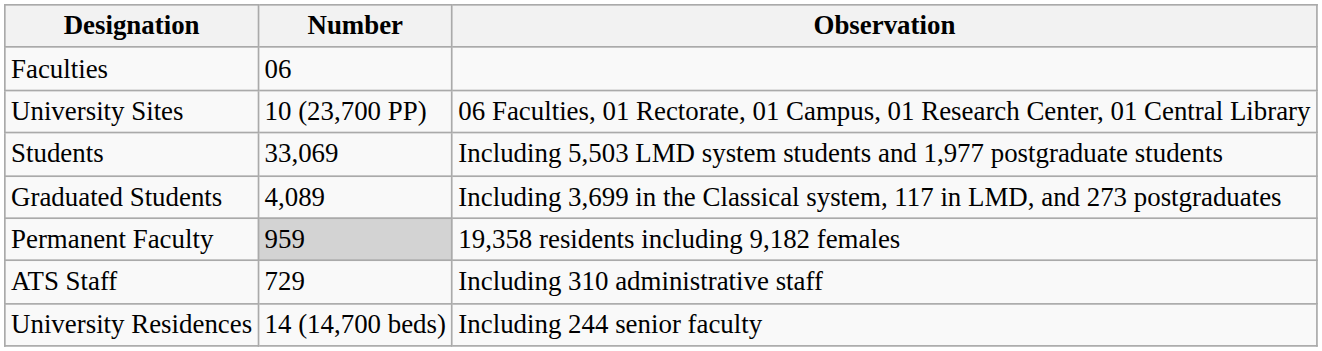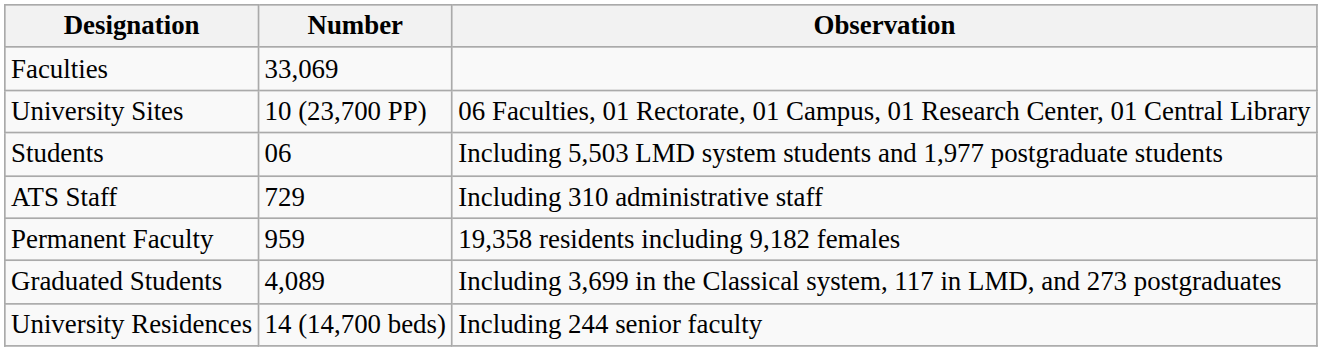 <table class="wikitable">
 <tr>
 <th>Designation</th>
 <th>Number</th>
 <th>Observation</th>
 </tr>
 <tr>
 <td>Faculties</td>
-<td>06</td>
+<td>33,069</td>
 <td></td>
 </tr>
 <tr>
 <td>University Sites</td>
 <td>10 (23,700 PP)</td>
 <td>06 Faculties, 01 Rectorate, 01 Campus, 01 Research Center, 01 Central Library</td>
 </tr>
 <tr>
 <td>Students</td>
-<td>33,069</td>
+<td>06</td>
 <td>Including 5,503 LMD system students and 1,977 postgraduate students</td>
+</tr>
+<tr>
+<td>ATS Staff</td>
+<td>729</td>
+<td>Including 310 administrative staff</td>
+</tr>
+<tr>
+<td>Permanent Faculty</td>
+<td>959</td>
+<td>19,358 residents including 9,182 females</td>
 </tr>
 <tr>
 <td>Graduated Students</td>
 <td>4,089</td>
 <td>Including 3,699 in the Classical system, 117 in LMD, and 273 postgraduates</td>
 </tr>
 <tr>
-<td>Permanent Faculty</td>
-<td style="background: lightgrey;">959</td>
-<td>19,358 residents including 9,182 females</td>
-</tr>
-<tr>
-<td>ATS Staff</td>
-<td>729</td>
-<td>Including 310 administrative staff</td>
-</tr>
-<tr>
 <td>University Residences</td>
 <td>14 (14,700 beds)</td>
 <td>Including 244 senior faculty</td>
 </tr>
 </table>
